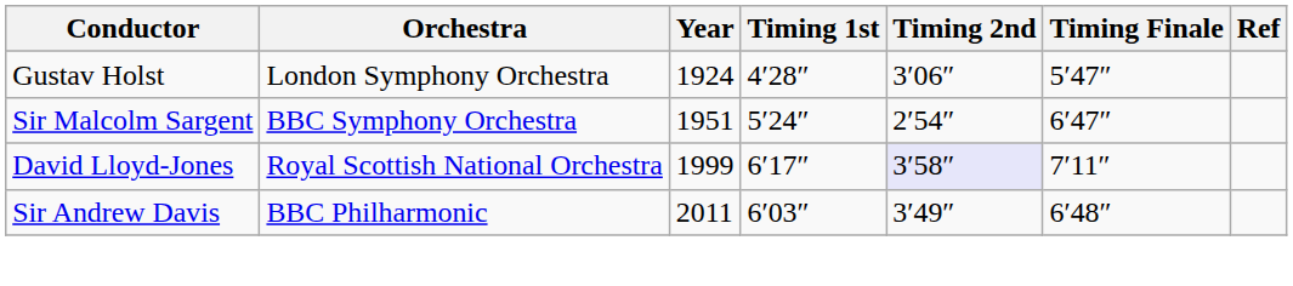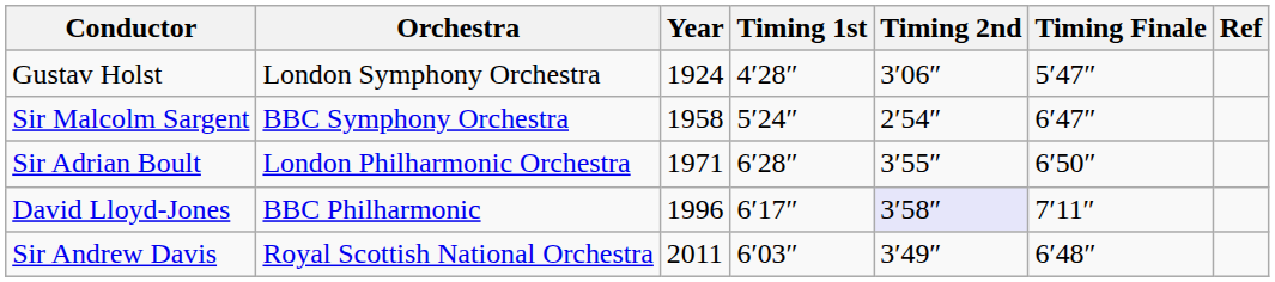 <table class="wikitable plainrowheaders" style="text-align: left; margin-right: 0;">
 <tr>
 <th scope="col">Conductor</th>
 <th scope="col">Orchestra</th>
 <th scope="col">Year</th>
 <th scope="col">Timing 1st</th>
 <th scope="col">Timing 2nd</th>
 <th scope="col">Timing Finale</th>
 <th scope="col">Ref</th>
 </tr>
 <tr>
 <td>Gustav Holst</td>
 <td>London Symphony Orchestra</td>
 <td>1924</td>
 <td>4′28″</td>
 <td>3′06″</td>
 <td>5′47″</td>
 <td></td>
 </tr>
 <tr>
 <td><a href='#'>Sir Malcolm Sargent</a></td>
 <td><a href='#'>BBC Symphony Orchestra</a></td>
-<td>1951</td>
+<td>1958</td>
 <td>5′24″</td>
 <td>2′54″</td>
 <td>6′47″</td>
 <td></td>
 </tr>
 <tr>
+<td><a href='#'>Sir Adrian Boult</a></td>
+<td><a href='#'>London Philharmonic Orchestra</a></td>
+<td>1971</td>
+<td>6′28″</td>
+<td>3′55″</td>
+<td>6′50″</td>
+<td></td>
+</tr>
+<tr>
 <td><a href='#'>David Lloyd-Jones</a></td>
-<td><a href='#'>Royal Scottish National Orchestra</a></td>
-<td>1999</td>
+<td><a href='#'>BBC Philharmonic</a></td>
+<td>1996</td>
 <td>6′17″</td>
 <td style="background: lavender;">3′58″</td>
 <td>7′11″</td>
 <td></td>
 </tr>
 <tr>
 <td><a href='#'>Sir Andrew Davis</a></td>
-<td><a href='#'>BBC Philharmonic</a></td>
+<td><a href='#'>Royal Scottish National Orchestra</a></td>
 <td>2011</td>
 <td>6′03″</td>
 <td>3′49″</td>
 <td>6′48″</td>
 <td></td>
 </tr>
 </table>
